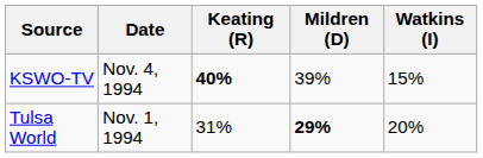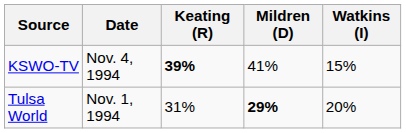 <table class="wikitable">
 <tr>
 <th width="75px">Source</th>
 <th width="75px">Date</th>
 <th width="80px">Keating (R)</th>
 <th width="75px">Mildren (D)</th>
 <th width="75px">Watkins (I)</th>
 </tr>
 <tr>
 <td><a href='#'>KSWO-TV</a></td>
 <td>Nov. 4, 1994</td>
-<td><strong>40%</strong></td>
-<td>39%</td>
+<td><strong>39%</strong></td>
+<td>41%</td>
 <td>15%</td>
 </tr>
 <tr>
 <td><a href='#'>Tulsa World</a></td>
 <td>Nov. 1, 1994</td>
 <td>31%</td>
 <td><strong>29%</strong></td>
 <td>20%</td>
 </tr>
 </table>
